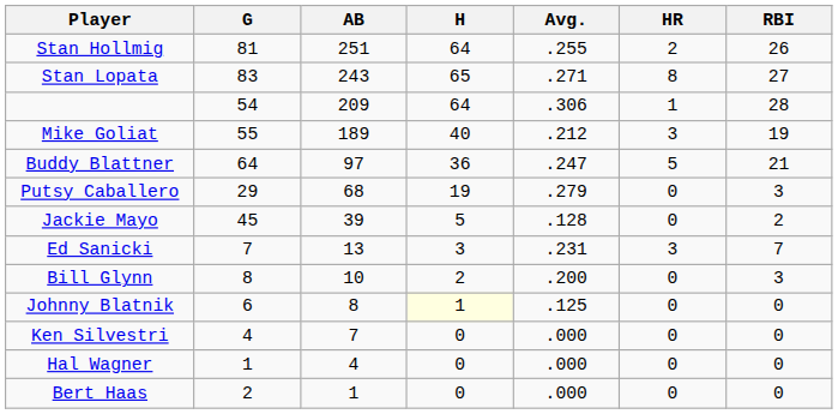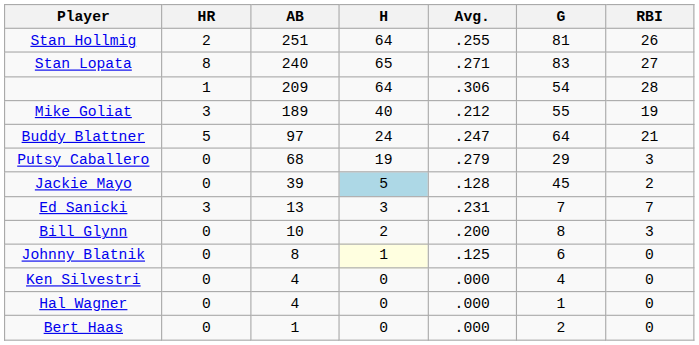 <table class="wikitable sortable">
 <tr>
 <th bgcolor="#DDDDFF" width="16%">Player</th>
-<th bgcolor="#DDDDFF" width="9%">G</th>
+<th bgcolor="#DDDDFF" width="9%">HR</th>
 <th bgcolor="#DDDDFF" width="9%">AB</th>
 <th bgcolor="#DDDDFF" width="9%">H</th>
 <th bgcolor="#DDDDFF" width="9%">Avg.</th>
-<th bgcolor="#DDDDFF" width="9%">HR</th>
+<th bgcolor="#DDDDFF" width="9%">G</th>
 <th bgcolor="#DDDDFF" width="9%">RBI</th>
 </tr>
 <tr align="center">
 <td><a href='#'>Stan Hollmig</a></td>
-<td>81</td>
+<td>2</td>
 <td>251</td>
 <td>64</td>
 <td>.255</td>
-<td>2</td>
+<td>81</td>
 <td>26</td>
 </tr>
 <tr align="center">
 <td><a href='#'>Stan Lopata</a></td>
-<td>83</td>
-<td>243</td>
+<td>8</td>
+<td>240</td>
 <td>65</td>
 <td>.271</td>
-<td>8</td>
+<td>83</td>
 <td>27</td>
 </tr>
 <tr align="center">
 <td></td>
-<td>54</td>
+<td>1</td>
 <td>209</td>
 <td>64</td>
 <td>.306</td>
-<td>1</td>
+<td>54</td>
 <td>28</td>
 </tr>
 <tr align="center">
 <td><a href='#'>Mike Goliat</a></td>
-<td>55</td>
+<td>3</td>
 <td>189</td>
 <td>40</td>
 <td>.212</td>
-<td>3</td>
+<td>55</td>
 <td>19</td>
 </tr>
 <tr align="center">
 <td><a href='#'>Buddy Blattner</a></td>
+<td>5</td>
+<td>97</td>
+<td>24</td>
+<td>.247</td>
 <td>64</td>
-<td>97</td>
-<td>36</td>
-<td>.247</td>
-<td>5</td>
 <td>21</td>
 </tr>
 <tr align="center">
 <td><a href='#'>Putsy Caballero</a></td>
-<td>29</td>
+<td>0</td>
 <td>68</td>
 <td>19</td>
 <td>.279</td>
-<td>0</td>
+<td>29</td>
 <td>3</td>
 </tr>
 <tr align="center">
 <td><a href='#'>Jackie Mayo</a></td>
+<td>0</td>
+<td>39</td>
+<td style="background: lightblue;">5</td>
+<td>.128</td>
 <td>45</td>
-<td>39</td>
-<td>5</td>
-<td>.128</td>
-<td>0</td>
 <td>2</td>
 </tr>
 <tr align="center">
 <td><a href='#'>Ed Sanicki</a></td>
-<td>7</td>
+<td>3</td>
 <td>13</td>
 <td>3</td>
 <td>.231</td>
-<td>3</td>
+<td>7</td>
 <td>7</td>
 </tr>
 <tr align="center">
 <td><a href='#'>Bill Glynn</a></td>
-<td>8</td>
+<td>0</td>
 <td>10</td>
 <td>2</td>
 <td>.200</td>
-<td>0</td>
+<td>8</td>
 <td>3</td>
 </tr>
 <tr align="center">
 <td><a href='#'>Johnny Blatnik</a></td>
-<td>6</td>
+<td>0</td>
 <td>8</td>
 <td style="background: lightyellow;">1</td>
 <td>.125</td>
-<td>0</td>
+<td>6</td>
 <td>0</td>
 </tr>
 <tr align="center">
 <td><a href='#'>Ken Silvestri</a></td>
+<td>0</td>
 <td>4</td>
-<td>7</td>
 <td>0</td>
 <td>.000</td>
-<td>0</td>
+<td>4</td>
 <td>0</td>
 </tr>
 <tr align="center">
 <td><a href='#'>Hal Wagner</a></td>
-<td>1</td>
+<td>0</td>
 <td>4</td>
 <td>0</td>
 <td>.000</td>
-<td>0</td>
+<td>1</td>
 <td>0</td>
 </tr>
 <tr align="center">
 <td><a href='#'>Bert Haas</a></td>
-<td>2</td>
+<td>0</td>
 <td>1</td>
 <td>0</td>
 <td>.000</td>
-<td>0</td>
+<td>2</td>
 <td>0</td>
 </tr>
 </table>
